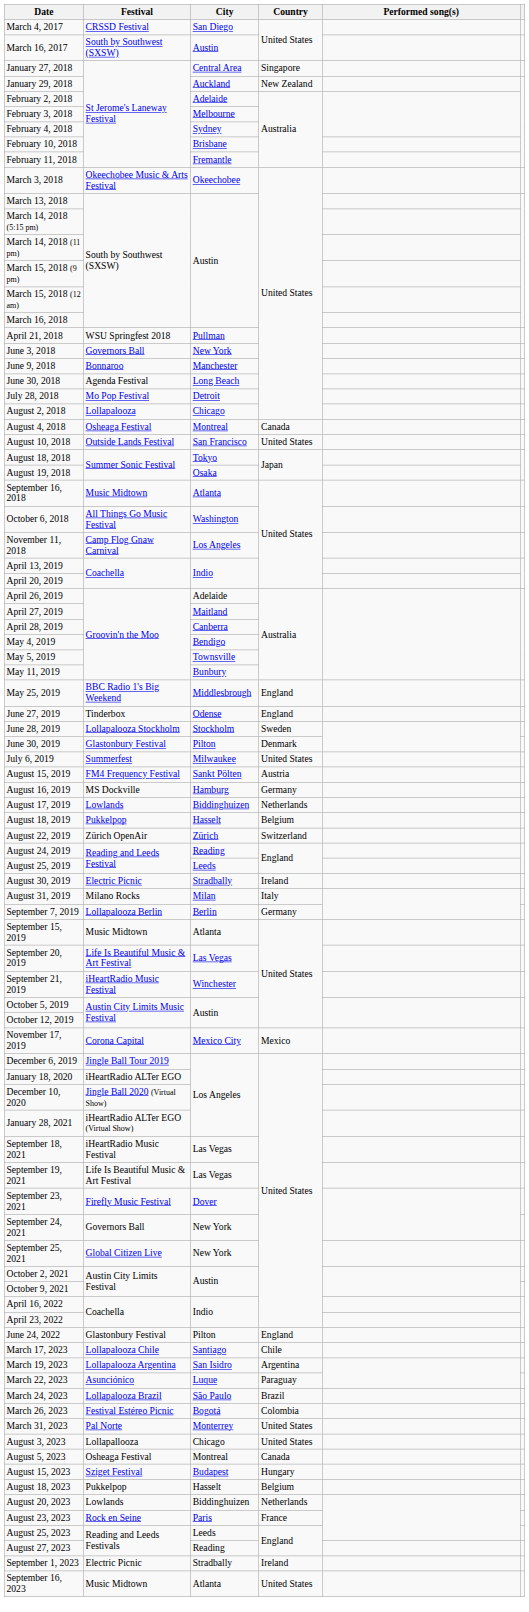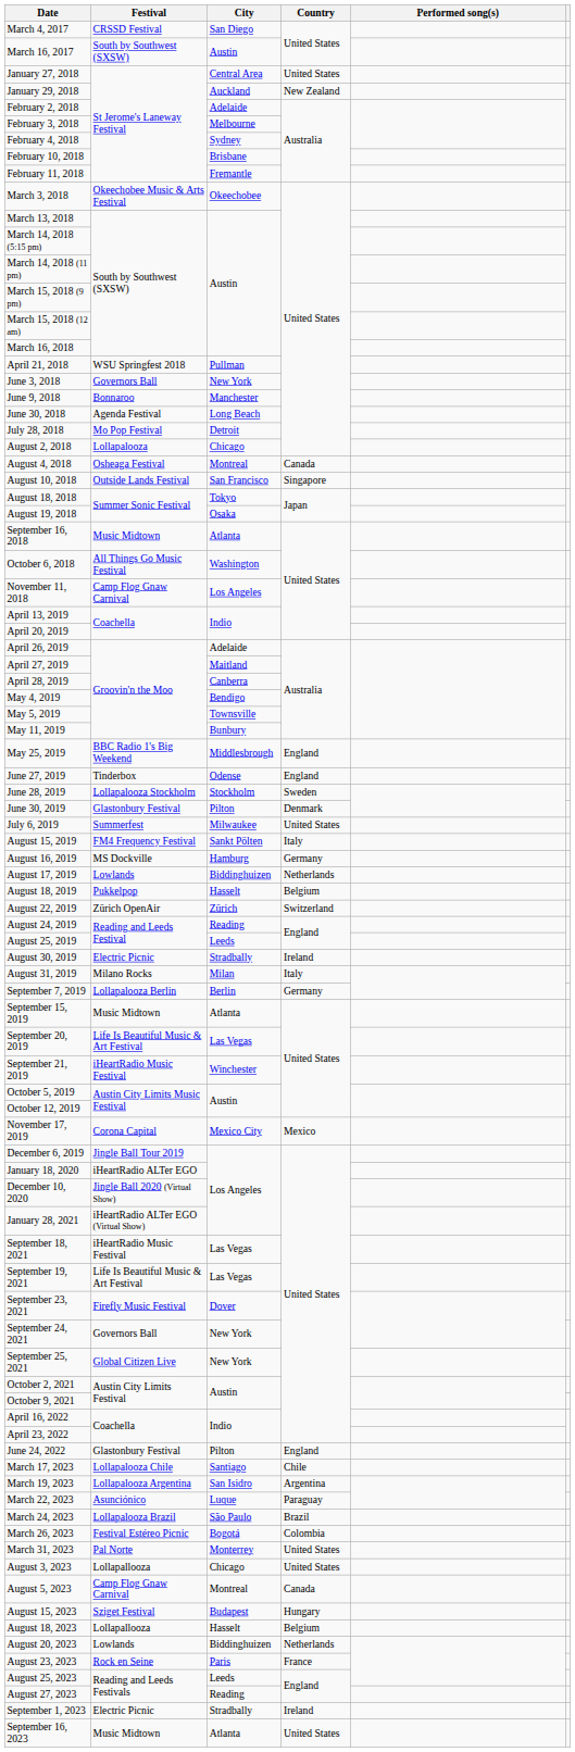 <table class="wikitable sortable plainrowheaders">
 <tr>
 <th scope="col" style="width:10em;">Date</th>
 <th scope="col" style="width:14em;">Festival</th>
 <th scope="col" style="width:7em;">City</th>
 <th scope="col" style="width:7em;">Country</th>
 <th scope="col" style="width:30em;">Performed song(s)</th>
 <th scope="col" class="unsortable"></th>
 </tr>
 <tr>
 <td>March 4, 2017</td>
 <td><a href='#'>CRSSD Festival</a></td>
 <td><a href='#'>San Diego</a></td>
 <td rowspan="2">United States</td>
 <td></td>
 <td></td>
 </tr>
 <tr>
 <td>March 16, 2017</td>
 <td><a href='#'>South by Southwest (SXSW)</a></td>
 <td><a href='#'>Austin</a></td>
 <td></td>
 <td></td>
 </tr>
 <tr>
 <td>January 27, 2018</td>
 <td rowspan="7"><a href='#'>St Jerome's Laneway Festival</a></td>
 <td><a href='#'>Central Area</a></td>
-<td>Singapore</td>
+<td>United States</td>
 <td></td>
 <td></td>
 </tr>
 <tr>
 <td>January 29, 2018</td>
 <td><a href='#'>Auckland</a></td>
 <td>New Zealand</td>
 <td></td>
 <td rowspan="6"></td>
 </tr>
 <tr>
 <td>February 2, 2018</td>
 <td><a href='#'>Adelaide</a></td>
 <td rowspan="5">Australia</td>
 <td rowspan="3"></td>
 </tr>
 <tr>
 <td>February 3, 2018</td>
 <td><a href='#'>Melbourne</a></td>
 </tr>
 <tr>
 <td>February 4, 2018</td>
 <td><a href='#'>Sydney</a></td>
 </tr>
 <tr>
 <td>February 10, 2018</td>
 <td><a href='#'>Brisbane</a></td>
 <td></td>
 </tr>
 <tr>
 <td>February 11, 2018</td>
 <td><a href='#'>Fremantle</a></td>
 <td></td>
 </tr>
 <tr>
 <td>March 3, 2018</td>
 <td><a href='#'>Okeechobee Music & Arts Festival</a></td>
 <td><a href='#'>Okeechobee</a></td>
 <td rowspan="13">United States</td>
 <td></td>
 <td></td>
 </tr>
 <tr>
 <td>March 13, 2018</td>
 <td rowspan="6">South by Southwest (SXSW)</td>
 <td rowspan="6">Austin</td>
 <td></td>
 <td rowspan="6"></td>
 </tr>
 <tr>
 <td>March 14, 2018 <small>(5:15 pm)</small></td>
 <td></td>
 </tr>
 <tr>
 <td>March 14, 2018 <small>(11 pm)</small></td>
 <td></td>
 </tr>
 <tr>
 <td>March 15, 2018 <small>(9 pm)</small></td>
 <td></td>
 </tr>
 <tr>
 <td>March 15, 2018 <small>(12 am)</small></td>
 <td></td>
 </tr>
 <tr>
 <td>March 16, 2018</td>
 <td></td>
 </tr>
 <tr>
 <td>April 21, 2018</td>
 <td>WSU Springfest 2018</td>
 <td><a href='#'>Pullman</a></td>
 <td></td>
 <td></td>
 </tr>
 <tr>
 <td>June 3, 2018</td>
 <td><a href='#'>Governors Ball</a></td>
 <td><a href='#'>New York</a></td>
 <td></td>
 <td></td>
 </tr>
 <tr>
 <td>June 9, 2018</td>
 <td><a href='#'>Bonnaroo</a></td>
 <td><a href='#'>Manchester</a></td>
 <td></td>
 <td></td>
 </tr>
 <tr>
 <td>June 30, 2018</td>
 <td>Agenda Festival</td>
 <td><a href='#'>Long Beach</a></td>
 <td></td>
 <td></td>
 </tr>
 <tr>
 <td>July 28, 2018</td>
 <td><a href='#'>Mo Pop Festival</a></td>
 <td><a href='#'>Detroit</a></td>
 <td></td>
 <td></td>
 </tr>
 <tr>
 <td>August 2, 2018</td>
 <td><a href='#'>Lollapalooza</a></td>
 <td><a href='#'>Chicago</a></td>
 <td></td>
 <td></td>
 </tr>
 <tr>
 <td>August 4, 2018</td>
 <td><a href='#'>Osheaga Festival</a></td>
 <td><a href='#'>Montreal</a></td>
 <td>Canada</td>
 <td></td>
 <td></td>
 </tr>
 <tr>
 <td>August 10, 2018</td>
 <td><a href='#'>Outside Lands Festival</a></td>
 <td><a href='#'>San Francisco</a></td>
-<td>United States</td>
+<td>Singapore</td>
 <td></td>
 <td></td>
 </tr>
 <tr>
 <td>August 18, 2018</td>
 <td rowspan="2"><a href='#'>Summer Sonic Festival</a></td>
 <td><a href='#'>Tokyo</a></td>
 <td rowspan="2">Japan</td>
 <td></td>
 <td rowspan="2"></td>
 </tr>
 <tr>
 <td>August 19, 2018</td>
 <td><a href='#'>Osaka</a></td>
 <td></td>
 </tr>
 <tr>
 <td>September 16, 2018</td>
 <td><a href='#'>Music Midtown</a></td>
 <td><a href='#'>Atlanta</a></td>
 <td rowspan="5">United States</td>
 <td></td>
 <td></td>
 </tr>
 <tr>
 <td>October 6, 2018</td>
 <td><a href='#'>All Things Go Music Festival</a></td>
 <td><a href='#'>Washington</a></td>
 <td></td>
 <td></td>
 </tr>
 <tr>
 <td>November 11, 2018</td>
 <td><a href='#'>Camp Flog Gnaw Carnival</a></td>
 <td><a href='#'>Los Angeles</a></td>
 <td></td>
 <td></td>
 </tr>
 <tr>
 <td>April 13, 2019</td>
 <td rowspan="2"><a href='#'>Coachella</a></td>
 <td rowspan="2"><a href='#'>Indio</a></td>
 <td></td>
 <td rowspan="2"></td>
 </tr>
 <tr>
 <td>April 20, 2019</td>
 <td></td>
 </tr>
 <tr>
 <td>April 26, 2019</td>
 <td rowspan="6"><a href='#'>Groovin'n the Moo</a></td>
 <td>Adelaide</td>
 <td rowspan="6">Australia</td>
 <td rowspan="6"></td>
 <td rowspan="6"></td>
 </tr>
 <tr>
 <td>April 27, 2019</td>
 <td><a href='#'>Maitland</a></td>
 </tr>
 <tr>
 <td>April 28, 2019</td>
 <td><a href='#'>Canberra</a></td>
 </tr>
 <tr>
 <td>May 4, 2019</td>
 <td><a href='#'>Bendigo</a></td>
 </tr>
 <tr>
 <td>May 5, 2019</td>
 <td><a href='#'>Townsville</a></td>
 </tr>
 <tr>
 <td>May 11, 2019</td>
 <td><a href='#'>Bunbury</a></td>
 </tr>
 <tr>
 <td>May 25, 2019</td>
 <td><a href='#'>BBC Radio 1's Big Weekend</a></td>
 <td><a href='#'>Middlesbrough</a></td>
 <td>England</td>
 <td></td>
 <td></td>
 </tr>
 <tr>
 <td>June 27, 2019</td>
 <td>Tinderbox</td>
 <td><a href='#'>Odense</a></td>
 <td>England</td>
 <td></td>
 <td></td>
 </tr>
 <tr>
 <td>June 28, 2019</td>
 <td><a href='#'>Lollapalooza Stockholm</a></td>
 <td><a href='#'>Stockholm</a></td>
 <td>Sweden</td>
 <td rowspan="2"></td>
 <td></td>
 </tr>
 <tr>
 <td>June 30, 2019</td>
 <td><a href='#'>Glastonbury Festival</a></td>
 <td><a href='#'>Pilton</a></td>
 <td>Denmark</td>
 <td></td>
 </tr>
 <tr>
 <td>July 6, 2019</td>
 <td><a href='#'>Summerfest</a></td>
 <td><a href='#'>Milwaukee</a></td>
 <td>United States</td>
 <td></td>
 <td></td>
 </tr>
 <tr>
 <td>August 15, 2019</td>
 <td><a href='#'>FM4 Frequency Festival</a></td>
 <td><a href='#'>Sankt Pölten</a></td>
-<td>Austria</td>
+<td>Italy</td>
 <td></td>
 <td></td>
 </tr>
 <tr>
 <td>August 16, 2019</td>
 <td>MS Dockville</td>
 <td><a href='#'>Hamburg</a></td>
 <td>Germany</td>
 <td></td>
 <td></td>
 </tr>
 <tr>
 <td>August 17, 2019</td>
 <td><a href='#'>Lowlands</a></td>
 <td><a href='#'>Biddinghuizen</a></td>
 <td>Netherlands</td>
 <td></td>
 <td></td>
 </tr>
 <tr>
 <td>August 18, 2019</td>
 <td><a href='#'>Pukkelpop</a></td>
 <td><a href='#'>Hasselt</a></td>
 <td>Belgium</td>
 <td></td>
 <td></td>
 </tr>
 <tr>
 <td>August 22, 2019</td>
 <td>Zürich OpenAir</td>
 <td><a href='#'>Zürich</a></td>
 <td>Switzerland</td>
 <td></td>
 <td></td>
 </tr>
 <tr>
 <td>August 24, 2019</td>
 <td rowspan="2"><a href='#'>Reading and Leeds Festival</a></td>
 <td><a href='#'>Reading</a></td>
 <td rowspan="2">England</td>
 <td></td>
 <td rowspan="2"></td>
 </tr>
 <tr>
 <td>August 25, 2019</td>
 <td><a href='#'>Leeds</a></td>
 <td></td>
 </tr>
 <tr>
 <td>August 30, 2019</td>
 <td><a href='#'>Electric Picnic</a></td>
 <td><a href='#'>Stradbally</a></td>
 <td>Ireland</td>
 <td></td>
 <td></td>
 </tr>
 <tr>
 <td>August 31, 2019</td>
 <td>Milano Rocks</td>
 <td><a href='#'>Milan</a></td>
 <td>Italy</td>
 <td rowspan="2"></td>
 <td></td>
 </tr>
 <tr>
 <td>September 7, 2019</td>
 <td><a href='#'>Lollapalooza Berlin</a></td>
 <td><a href='#'>Berlin</a></td>
 <td>Germany</td>
 <td></td>
 </tr>
 <tr>
 <td>September 15, 2019</td>
 <td>Music Midtown</td>
 <td>Atlanta</td>
 <td rowspan="5">United States</td>
 <td></td>
 <td></td>
 </tr>
 <tr>
 <td>September 20, 2019</td>
 <td><a href='#'>Life Is Beautiful Music & Art Festival</a></td>
 <td><a href='#'>Las Vegas</a></td>
 <td></td>
 <td></td>
 </tr>
 <tr>
 <td>September 21, 2019</td>
 <td><a href='#'>iHeartRadio Music Festival</a></td>
 <td><a href='#'>Winchester</a></td>
 <td></td>
 <td></td>
 </tr>
 <tr>
 <td>October 5, 2019</td>
 <td rowspan="2"><a href='#'>Austin City Limits Music Festival</a></td>
 <td rowspan="2">Austin</td>
 <td rowspan="2"></td>
 <td rowspan="2"></td>
 </tr>
 <tr>
 <td>October 12, 2019</td>
 </tr>
 <tr>
 <td>November 17, 2019</td>
 <td><a href='#'>Corona Capital</a></td>
 <td><a href='#'>Mexico City</a></td>
 <td>Mexico</td>
 <td></td>
 <td></td>
 </tr>
 <tr>
 <td>December 6, 2019</td>
 <td><a href='#'>Jingle Ball Tour 2019</a></td>
 <td rowspan="4">Los Angeles</td>
 <td rowspan="13">United States</td>
 <td></td>
 <td></td>
 </tr>
 <tr>
 <td>January 18, 2020</td>
 <td>iHeartRadio ALTer EGO</td>
 <td></td>
 <td></td>
 </tr>
 <tr>
 <td>December 10, 2020</td>
 <td><a href='#'>Jingle Ball 2020</a> <small>(Virtual Show)</small></td>
 <td></td>
 <td></td>
 </tr>
 <tr>
 <td>January 28, 2021</td>
 <td>iHeartRadio ALTer EGO <small>(Virtual Show)</small></td>
 <td></td>
 <td></td>
 </tr>
 <tr>
 <td>September 18, 2021</td>
 <td>iHeartRadio Music Festival</td>
 <td>Las Vegas</td>
 <td></td>
 <td></td>
 </tr>
 <tr>
 <td>September 19, 2021</td>
 <td>Life Is Beautiful Music & Art Festival</td>
 <td>Las Vegas</td>
 <td></td>
 <td></td>
 </tr>
 <tr>
 <td>September 23, 2021</td>
 <td><a href='#'>Firefly Music Festival</a></td>
 <td><a href='#'>Dover</a></td>
 <td rowspan="2"></td>
 <td></td>
 </tr>
 <tr>
 <td>September 24, 2021</td>
 <td>Governors Ball</td>
 <td>New York</td>
 <td></td>
 </tr>
 <tr>
 <td>September 25, 2021</td>
 <td><a href='#'>Global Citizen Live</a></td>
 <td>New York</td>
 <td></td>
 <td></td>
 </tr>
 <tr>
 <td>October 2, 2021</td>
 <td rowspan="2">Austin City Limits Festival</td>
 <td rowspan="2">Austin</td>
 <td rowspan="2"></td>
 <td></td>
 </tr>
 <tr>
 <td>October 9, 2021</td>
 <td></td>
 </tr>
 <tr>
 <td>April 16, 2022</td>
 <td rowspan="2">Coachella</td>
 <td rowspan="2">Indio</td>
 <td></td>
 <td rowspan="2"></td>
 </tr>
 <tr>
 <td>April 23, 2022</td>
 <td></td>
 </tr>
 <tr>
 <td>June 24, 2022</td>
 <td>Glastonbury Festival</td>
 <td>Pilton</td>
 <td>England</td>
 <td></td>
 <td></td>
 </tr>
 <tr>
 <td>March 17, 2023</td>
 <td><a href='#'>Lollapalooza Chile</a></td>
 <td><a href='#'>Santiago</a></td>
 <td>Chile</td>
 <td></td>
 <td></td>
 </tr>
 <tr>
 <td>March 19, 2023</td>
 <td><a href='#'>Lollapalooza Argentina</a></td>
 <td><a href='#'>San Isidro</a></td>
 <td>Argentina</td>
 <td rowspan="2"></td>
 <td></td>
 </tr>
 <tr>
 <td>March 22, 2023</td>
 <td><a href='#'>Asunciónico</a></td>
 <td><a href='#'>Luque</a></td>
 <td>Paraguay</td>
 <td></td>
 </tr>
 <tr>
 <td>March 24, 2023</td>
 <td><a href='#'>Lollapalooza Brazil</a></td>
 <td><a href='#'>São Paulo</a></td>
 <td>Brazil</td>
 <td></td>
 <td></td>
 </tr>
 <tr>
 <td>March 26, 2023</td>
 <td><a href='#'>Festival Estéreo Picnic</a></td>
 <td><a href='#'>Bogotá</a></td>
 <td>Colombia</td>
 <td></td>
 <td></td>
 </tr>
 <tr>
 <td>March 31, 2023</td>
 <td><a href='#'>Pal Norte</a></td>
 <td><a href='#'>Monterrey</a></td>
 <td>United States</td>
 <td></td>
 <td></td>
 </tr>
 <tr>
 <td>August 3, 2023</td>
 <td>Lollapallooza</td>
 <td>Chicago</td>
 <td>United States</td>
 <td></td>
 <td></td>
 </tr>
 <tr>
 <td>August 5, 2023</td>
-<td>Osheaga Festival</td>
+<td><a href='#'>Camp Flog Gnaw Carnival</a></td>
 <td>Montreal</td>
 <td>Canada</td>
 <td></td>
 <td></td>
 </tr>
 <tr>
 <td>August 15, 2023</td>
 <td><a href='#'>Sziget Festival</a></td>
 <td><a href='#'>Budapest</a></td>
 <td>Hungary</td>
 <td></td>
 <td></td>
 </tr>
 <tr>
 <td>August 18, 2023</td>
-<td>Pukkelpop</td>
+<td>Lollapallooza</td>
 <td>Hasselt</td>
 <td>Belgium</td>
 <td></td>
 <td></td>
 </tr>
 <tr>
 <td>August 20, 2023</td>
 <td>Lowlands</td>
 <td>Biddinghuizen</td>
 <td>Netherlands</td>
 <td rowspan="3"></td>
 <td></td>
 </tr>
 <tr>
 <td>August 23, 2023</td>
 <td><a href='#'>Rock en Seine</a></td>
 <td><a href='#'>Paris</a></td>
 <td>France</td>
 <td></td>
 </tr>
 <tr>
 <td>August 25, 2023</td>
 <td rowspan="2">Reading and Leeds Festivals</td>
 <td>Leeds</td>
 <td rowspan="2">England</td>
 <td></td>
 </tr>
 <tr>
 <td>August 27, 2023</td>
 <td>Reading</td>
 <td></td>
 <td></td>
 </tr>
 <tr>
 <td>September 1, 2023</td>
 <td>Electric Picnic</td>
 <td>Stradbally</td>
 <td>Ireland</td>
 <td></td>
 <td></td>
 </tr>
 <tr>
 <td>September 16, 2023</td>
 <td>Music Midtown</td>
 <td>Atlanta</td>
 <td>United States</td>
 <td></td>
 <td></td>
 </tr>
 </table>
